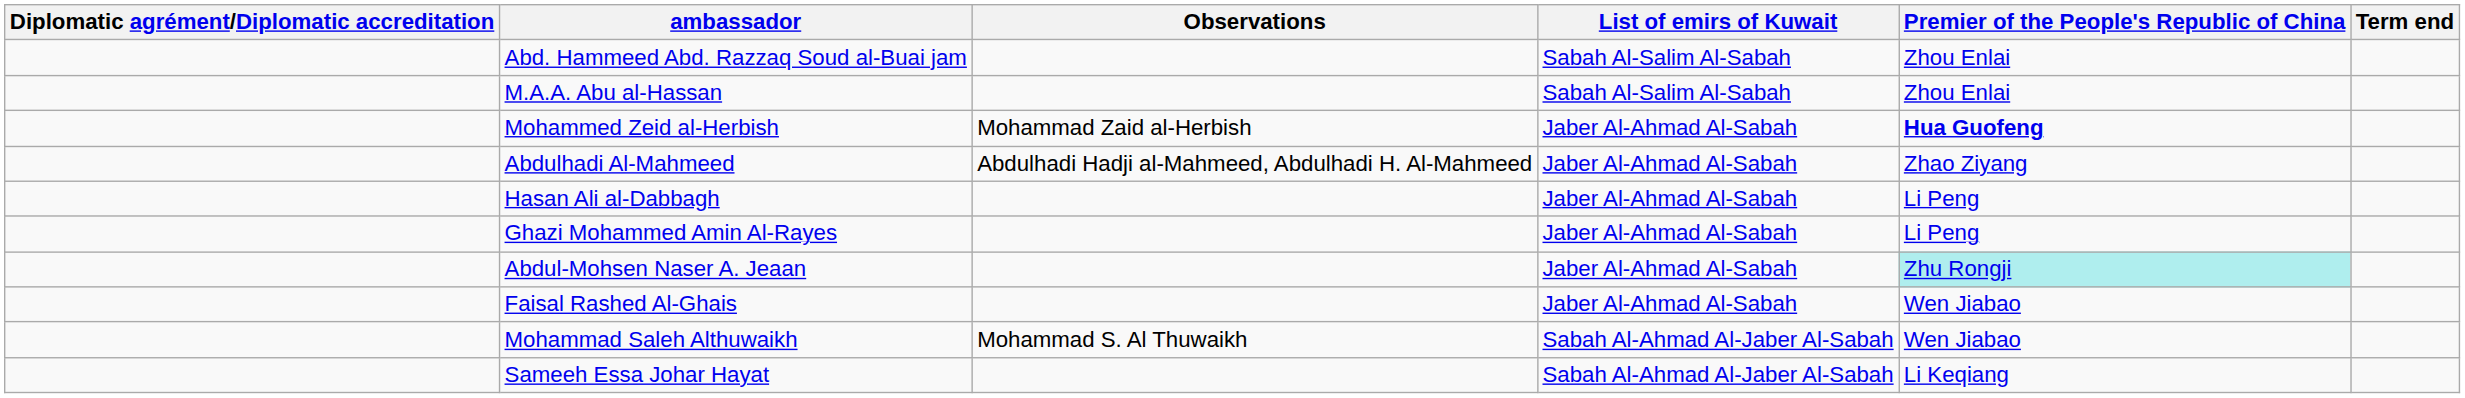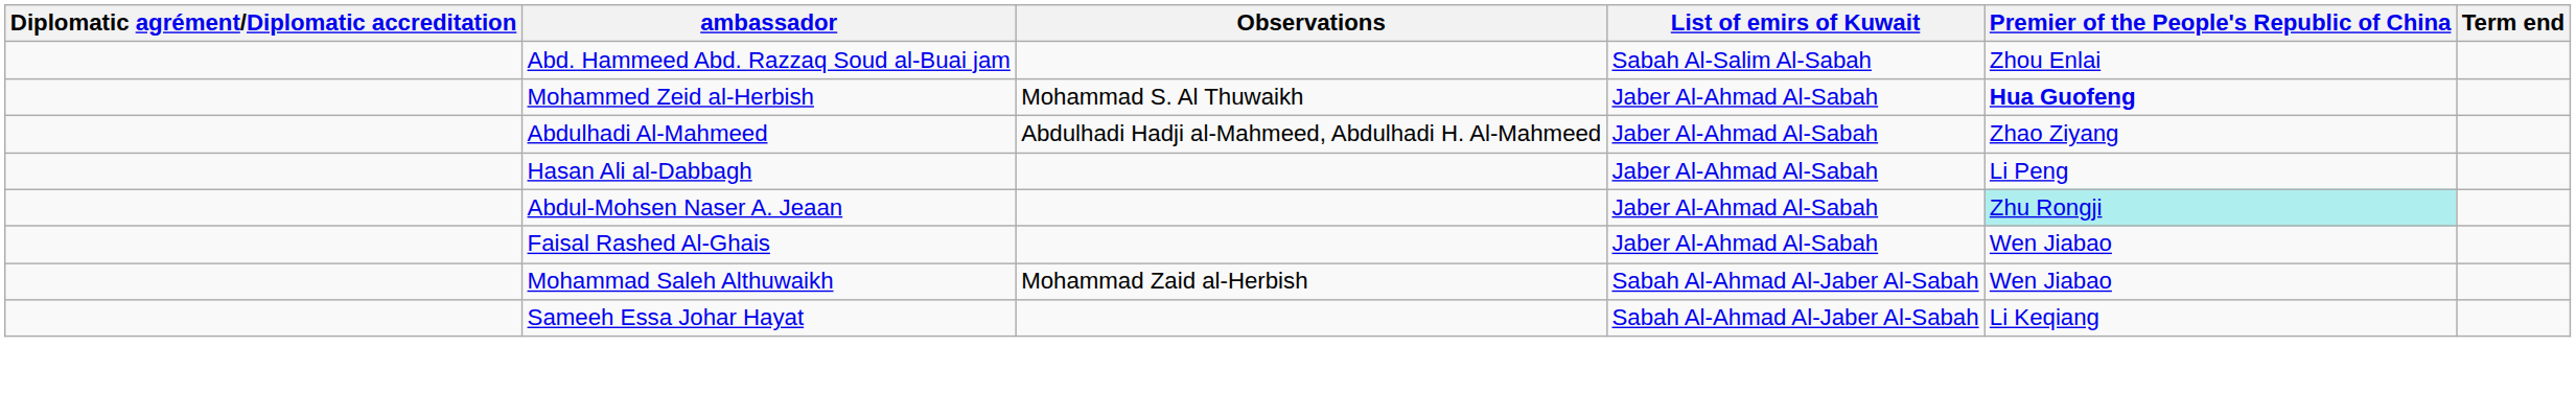 <table class="wikitable sortable">
 <tr>
 <th>Diplomatic <a href='#'>agrément</a>/<a href='#'>Diplomatic accreditation</a></th>
 <th><a href='#'>ambassador</a></th>
 <th>Observations</th>
 <th><a href='#'>List of emirs of Kuwait</a></th>
 <th><a href='#'>Premier of the People's Republic of China</a></th>
 <th>Term end</th>
 </tr>
 <tr>
 <td></td>
 <td><a href='#'>Abd. Hammeed Abd. Razzaq Soud al-Buai jam</a></td>
 <td></td>
 <td><a href='#'>Sabah Al-Salim Al-Sabah</a></td>
 <td><a href='#'>Zhou Enlai</a></td>
 <td></td>
 </tr>
 <tr>
 <td></td>
-<td><a href='#'>M.A.A. Abu al-Hassan</a></td>
-<td></td>
-<td><a href='#'>Sabah Al-Salim Al-Sabah</a></td>
-<td><a href='#'>Zhou Enlai</a></td>
-<td></td>
-</tr>
-<tr>
-<td></td>
 <td><a href='#'>Mohammed Zeid al-Herbish</a></td>
-<td>Mohammad Zaid al-Herbish</td>
+<td>Mohammad S. Al Thuwaikh</td>
 <td><a href='#'>Jaber Al-Ahmad Al-Sabah</a></td>
 <td><strong><a href='#'>Hua Guofeng</a></strong></td>
 <td></td>
 </tr>
 <tr>
 <td></td>
 <td><a href='#'>Abdulhadi Al-Mahmeed</a></td>
 <td>Abdulhadi Hadji al-Mahmeed, Abdulhadi H. Al-Mahmeed</td>
 <td><a href='#'>Jaber Al-Ahmad Al-Sabah</a></td>
 <td><a href='#'>Zhao Ziyang</a></td>
 <td></td>
 </tr>
 <tr>
 <td></td>
 <td><a href='#'>Hasan Ali al-Dabbagh</a></td>
-<td></td>
-<td><a href='#'>Jaber Al-Ahmad Al-Sabah</a></td>
-<td><a href='#'>Li Peng</a></td>
-<td></td>
-</tr>
-<tr>
-<td></td>
-<td><a href='#'>Ghazi Mohammed Amin Al-Rayes</a></td>
 <td></td>
 <td><a href='#'>Jaber Al-Ahmad Al-Sabah</a></td>
 <td><a href='#'>Li Peng</a></td>
 <td></td>
 </tr>
 <tr>
 <td></td>
 <td><a href='#'>Abdul-Mohsen Naser A. Jeaan</a></td>
 <td></td>
 <td><a href='#'>Jaber Al-Ahmad Al-Sabah</a></td>
 <td style="background: paleturquoise;"><a href='#'>Zhu Rongji</a></td>
 <td></td>
 </tr>
 <tr>
 <td></td>
 <td><a href='#'>Faisal Rashed Al-Ghais</a></td>
 <td></td>
 <td><a href='#'>Jaber Al-Ahmad Al-Sabah</a></td>
 <td><a href='#'>Wen Jiabao</a></td>
 <td></td>
 </tr>
 <tr>
 <td></td>
 <td><a href='#'>Mohammad Saleh Althuwaikh</a></td>
-<td>Mohammad S. Al Thuwaikh</td>
+<td>Mohammad Zaid al-Herbish</td>
 <td><a href='#'>Sabah Al-Ahmad Al-Jaber Al-Sabah</a></td>
 <td><a href='#'>Wen Jiabao</a></td>
 <td></td>
 </tr>
 <tr>
 <td></td>
 <td><a href='#'>Sameeh Essa Johar Hayat</a></td>
 <td></td>
 <td><a href='#'>Sabah Al-Ahmad Al-Jaber Al-Sabah</a></td>
 <td><a href='#'>Li Keqiang</a></td>
 <td></td>
 </tr>
 </table>
